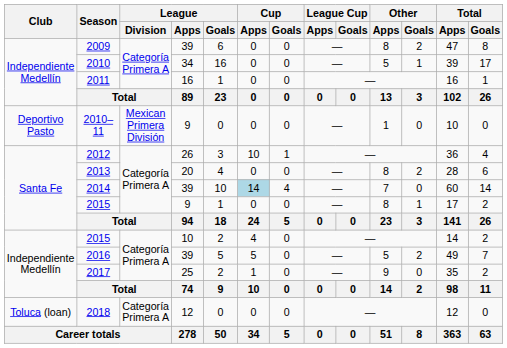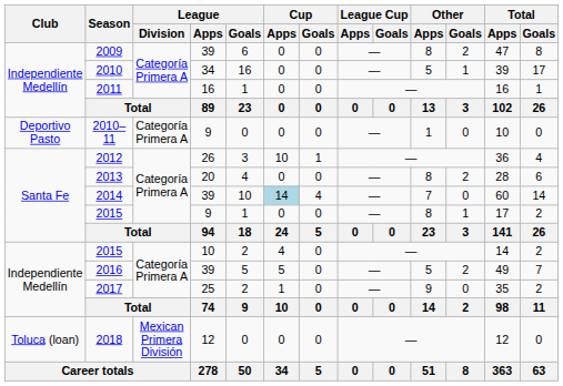 <table class="wikitable" style="font-size:90%; text-align: center">
 <tr>
 <th rowspan=2>Club</th>
 <th rowspan=2>Season</th>
 <th colspan=3>League</th>
 <th colspan=2>Cup</th>
 <th colspan=2>League Cup</th>
 <th colspan=2>Other</th>
 <th colspan=2>Total</th>
 </tr>
 <tr>
 <th>Division</th>
 <th>Apps</th>
 <th>Goals</th>
 <th>Apps</th>
 <th>Goals</th>
 <th>Apps</th>
 <th>Goals</th>
 <th>Apps</th>
 <th>Goals</th>
 <th>Apps</th>
 <th>Goals</th>
 </tr>
 <tr>
 <td rowspan=4><a href='#'>Independiente Medellín</a></td>
 <td><a href='#'>2009</a></td>
 <td rowspan=3><a href='#'>Categoría Primera A</a></td>
 <td>39</td>
 <td>6</td>
 <td>0</td>
 <td>0</td>
 <td colspan=2>—</td>
 <td>8</td>
 <td>2</td>
 <td>47</td>
 <td>8</td>
 </tr>
 <tr>
 <td><a href='#'>2010</a></td>
 <td>34</td>
 <td>16</td>
 <td>0</td>
 <td>0</td>
 <td colspan=2>—</td>
 <td>5</td>
 <td>1</td>
 <td>39</td>
 <td>17</td>
 </tr>
 <tr>
 <td><a href='#'>2011</a></td>
 <td>16</td>
 <td>1</td>
 <td>0</td>
 <td>0</td>
 <td colspan=4>—</td>
 <td>16</td>
 <td>1</td>
 </tr>
 <tr>
 <th colspan=2>Total</th>
 <th>89</th>
 <th>23</th>
 <th>0</th>
 <th>0</th>
 <th>0</th>
 <th>0</th>
 <th>13</th>
 <th>3</th>
 <th>102</th>
 <th>26</th>
 </tr>
 <tr>
 <td><a href='#'>Deportivo Pasto</a></td>
 <td><a href='#'>2010–11</a></td>
-<td><a href='#'>Mexican Primera División</a></td>
+<td>Categoría Primera A</td>
 <td>9</td>
 <td>0</td>
 <td>0</td>
 <td>0</td>
 <td colspan=2>—</td>
 <td>1</td>
 <td>0</td>
 <td>10</td>
 <td>0</td>
 </tr>
 <tr>
 <td rowspan=5><a href='#'>Santa Fe</a></td>
 <td><a href='#'>2012</a></td>
 <td rowspan=4>Categoría Primera A</td>
 <td>26</td>
 <td>3</td>
 <td>10</td>
 <td>1</td>
 <td colspan=4>—</td>
 <td>36</td>
 <td>4</td>
 </tr>
 <tr>
 <td><a href='#'>2013</a></td>
 <td>20</td>
 <td>4</td>
 <td>0</td>
 <td>0</td>
 <td colspan=2>—</td>
 <td>8</td>
 <td>2</td>
 <td>28</td>
 <td>6</td>
 </tr>
 <tr>
 <td><a href='#'>2014</a></td>
 <td>39</td>
 <td>10</td>
 <td style="background: lightblue;">14</td>
 <td>4</td>
 <td colspan=2>—</td>
 <td>7</td>
 <td>0</td>
 <td>60</td>
 <td>14</td>
 </tr>
 <tr>
 <td><a href='#'>2015</a></td>
 <td>9</td>
 <td>1</td>
 <td>0</td>
 <td>0</td>
 <td colspan=2>—</td>
 <td>8</td>
 <td>1</td>
 <td>17</td>
 <td>2</td>
 </tr>
 <tr>
 <th colspan=2>Total</th>
 <th>94</th>
 <th>18</th>
 <th>24</th>
 <th>5</th>
 <th>0</th>
 <th>0</th>
 <th>23</th>
 <th>3</th>
 <th>141</th>
 <th>26</th>
 </tr>
 <tr>
 <td rowspan=4>Independiente Medellín</td>
 <td><a href='#'>2015</a></td>
 <td rowspan=3>Categoría Primera A</td>
 <td>10</td>
 <td>2</td>
 <td>4</td>
 <td>0</td>
 <td colspan=4>—</td>
 <td>14</td>
 <td>2</td>
 </tr>
 <tr>
 <td><a href='#'>2016</a></td>
 <td>39</td>
 <td>5</td>
 <td>5</td>
 <td>0</td>
 <td colspan=2>—</td>
 <td>5</td>
 <td>2</td>
 <td>49</td>
 <td>7</td>
 </tr>
 <tr>
 <td><a href='#'>2017</a></td>
 <td>25</td>
 <td>2</td>
 <td>1</td>
 <td>0</td>
 <td colspan=2>—</td>
 <td>9</td>
 <td>0</td>
 <td>35</td>
 <td>2</td>
 </tr>
 <tr>
 <th colspan=2>Total</th>
 <th>74</th>
 <th>9</th>
 <th>10</th>
 <th>0</th>
 <th>0</th>
 <th>0</th>
 <th>14</th>
 <th>2</th>
 <th>98</th>
 <th>11</th>
 </tr>
 <tr>
 <td><a href='#'>Toluca</a> (loan)</td>
 <td><a href='#'>2018</a></td>
-<td>Categoría Primera A</td>
+<td><a href='#'>Mexican Primera División</a></td>
 <td>12</td>
 <td>0</td>
 <td>0</td>
 <td>0</td>
 <td colspan=4>—</td>
 <td>12</td>
 <td>0</td>
 </tr>
 <tr>
 <th colspan=3>Career totals</th>
 <th>278</th>
 <th>50</th>
 <th>34</th>
 <th>5</th>
 <th>0</th>
 <th>0</th>
 <th>51</th>
 <th>8</th>
 <th>363</th>
 <th>63</th>
 </tr>
 </table>
